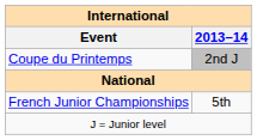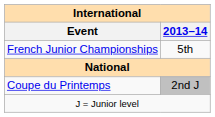 <table class="wikitable" style="text-align:center">
 <tr>
 <th style="background-color: #ffdead; " colspan=2 align=center>International</th>
 </tr>
 <tr>
 <th>Event</th>
 <th><a href='#'>2013–14</a></th>
 </tr>
 <tr>
-<td align=left><a href='#'>Coupe du Printemps</a></td>
-<td bgcolor=silver>2nd J</td>
+<td align=left><a href='#'>French Junior Championships</a></td>
+<td>5th</td>
 </tr>
 <tr>
 <th style="background-color: #ffdead; " colspan=2 align=center>National</th>
 </tr>
 <tr>
-<td align=left><a href='#'>French Junior Championships</a></td>
-<td>5th</td>
+<td align=left><a href='#'>Coupe du Printemps</a></td>
+<td bgcolor=silver>2nd J</td>
 </tr>
 <tr>
 <td colspan=2 align=center><small> J = Junior level </small></td>
 </tr>
 </table>
